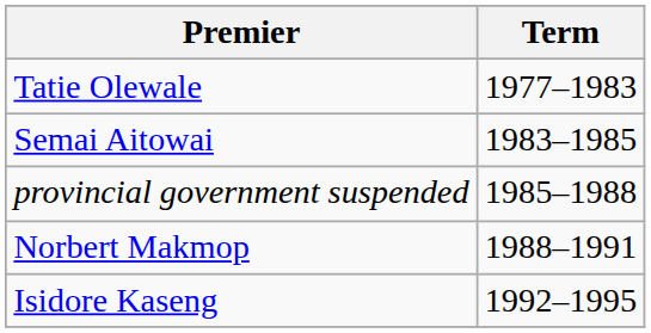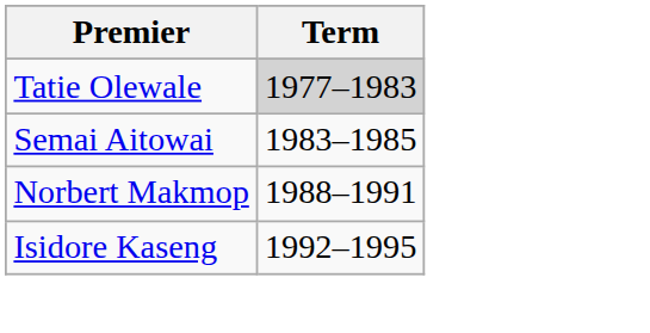 <table class="wikitable">
 <tr>
 <th><strong>Premier</strong></th>
 <th><strong>Term</strong></th>
 </tr>
 <tr>
 <td><a href='#'>Tatie Olewale</a></td>
-<td>1977–1983</td>
+<td style="background: lightgrey;">1977–1983</td>
 </tr>
 <tr>
 <td><a href='#'>Semai Aitowai</a></td>
 <td>1983–1985</td>
-</tr>
-<tr>
-<td><em>provincial government suspended</em></td>
-<td>1985–1988</td>
 </tr>
 <tr>
 <td><a href='#'>Norbert Makmop</a></td>
 <td>1988–1991</td>
 </tr>
 <tr>
 <td><a href='#'>Isidore Kaseng</a></td>
 <td>1992–1995</td>
 </tr>
 </table>
